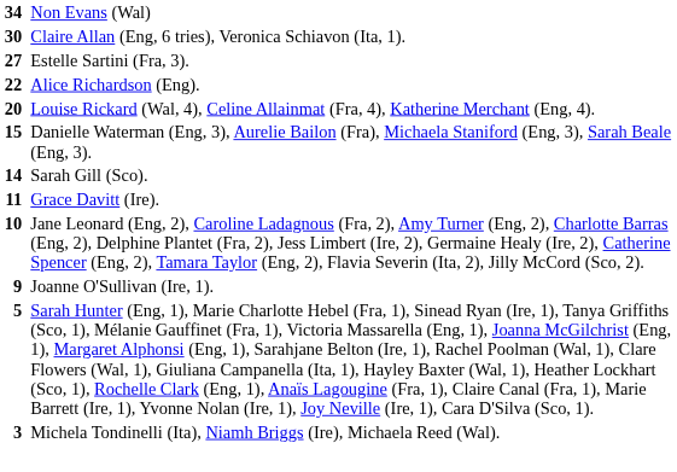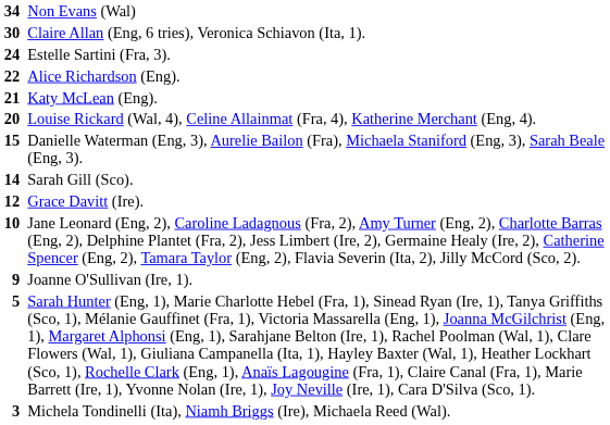 <table width="100%">
 <tr>
 <td align="right" valign="top"><strong>34</strong></td>
 <td></td>
 <td><a href='#'>Non Evans</a> (Wal)</td>
 </tr>
 <tr>
 <td align="right" valign="top"><strong>30</strong></td>
 <td></td>
 <td><a href='#'>Claire Allan</a> (Eng, 6 tries), Veronica Schiavon (Ita, 1).</td>
 </tr>
 <tr>
-<td align="right" valign="top"><strong>27</strong></td>
+<td align="right" valign="top"><strong>24</strong></td>
 <td></td>
 <td>Estelle Sartini (Fra, 3).</td>
 </tr>
 <tr>
 <td align="right" valign="top"><strong>22</strong></td>
 <td></td>
 <td><a href='#'>Alice Richardson</a> (Eng).</td>
+</tr>
+<tr>
+<td align="right" valign="top"><strong>21</strong></td>
+<td></td>
+<td><a href='#'>Katy McLean</a> (Eng).</td>
 </tr>
 <tr>
 <td align="right" valign="top"><strong>20</strong></td>
 <td></td>
 <td><a href='#'>Louise Rickard</a> (Wal, 4), <a href='#'>Celine Allainmat</a> (Fra, 4), <a href='#'>Katherine Merchant</a> (Eng, 4).</td>
 </tr>
 <tr>
 <td align="right" valign="top"><strong>15</strong></td>
 <td></td>
 <td>Danielle Waterman (Eng, 3), <a href='#'>Aurelie Bailon</a> (Fra), <a href='#'>Michaela Staniford</a> (Eng, 3), <a href='#'>Sarah Beale</a> (Eng, 3).</td>
 </tr>
 <tr>
 <td align="right" valign="top"><strong>14</strong></td>
 <td></td>
 <td>Sarah Gill (Sco).</td>
 </tr>
 <tr>
-<td align="right" valign="top"><strong>11</strong></td>
+<td align="right" valign="top"><strong>12</strong></td>
 <td></td>
 <td><a href='#'>Grace Davitt</a> (Ire).</td>
 </tr>
 <tr>
 <td align="right" valign="top"><strong>10</strong></td>
 <td></td>
 <td>Jane Leonard (Eng, 2), <a href='#'>Caroline Ladagnous</a> (Fra, 2), <a href='#'>Amy Turner</a> (Eng, 2), <a href='#'>Charlotte Barras</a> (Eng, 2), Delphine Plantet      (Fra, 2), Jess Limbert (Ire, 2), Germaine Healy (Ire, 2), <a href='#'>Catherine Spencer</a> (Eng, 2), <a href='#'>Tamara Taylor</a> (Eng, 2), Flavia Severin  (Ita, 2), Jilly McCord (Sco, 2).</td>
 </tr>
 <tr>
 <td align="right" valign="top"><strong>9</strong></td>
 <td></td>
 <td>Joanne O'Sullivan (Ire, 1).</td>
 </tr>
 <tr>
 <td align="right" valign="top"><strong>5</strong></td>
 <td></td>
 <td><a href='#'>Sarah Hunter</a> (Eng, 1), Marie Charlotte Hebel (Fra, 1), Sinead Ryan (Ire, 1), Tanya Griffiths      (Sco, 1), Mélanie Gauffinet (Fra, 1), Victoria Massarella (Eng, 1), <a href='#'>Joanna McGilchrist</a> (Eng, 1), <a href='#'>Margaret Alphonsi</a> (Eng, 1), Sarahjane Belton (Ire, 1), Rachel Poolman (Wal, 1), Clare Flowers (Wal, 1), Giuliana Campanella (Ita, 1), Hayley Baxter (Wal, 1), Heather Lockhart (Sco, 1), <a href='#'>Rochelle Clark</a> (Eng, 1), <a href='#'>Anaïs Lagougine</a> (Fra, 1), Claire Canal (Fra, 1), Marie Barrett (Ire, 1), Yvonne Nolan (Ire, 1), <a href='#'>Joy Neville</a> (Ire, 1), Cara D'Silva (Sco, 1).</td>
 </tr>
 <tr>
 <td align="right" valign="top"><strong>3</strong></td>
 <td></td>
 <td>Michela Tondinelli (Ita), <a href='#'>Niamh Briggs</a> (Ire), Michaela Reed (Wal).</td>
 </tr>
 </table>
